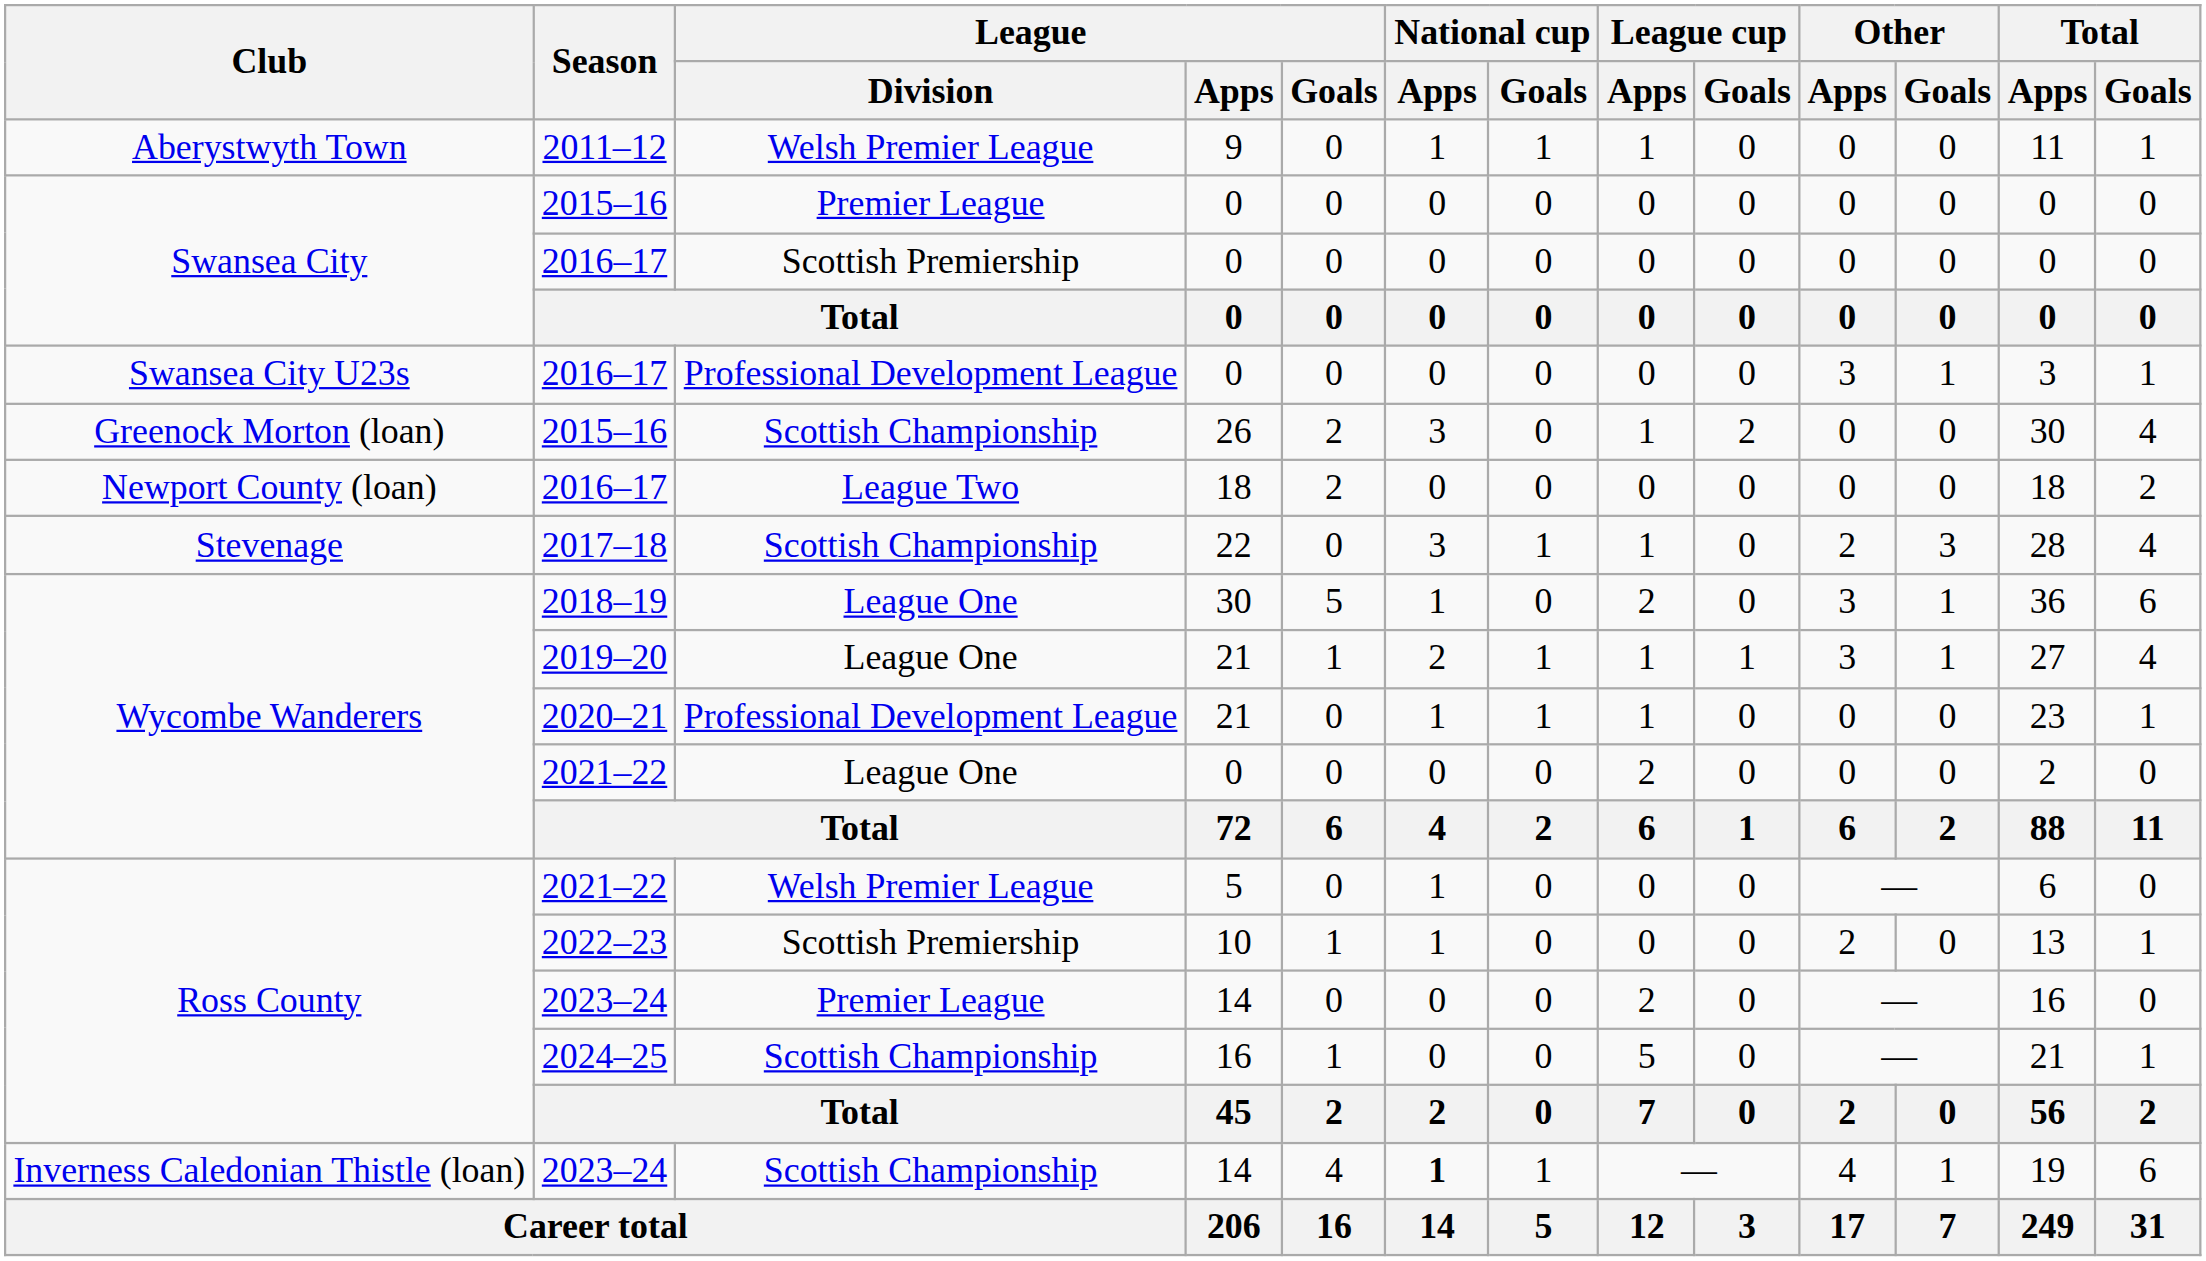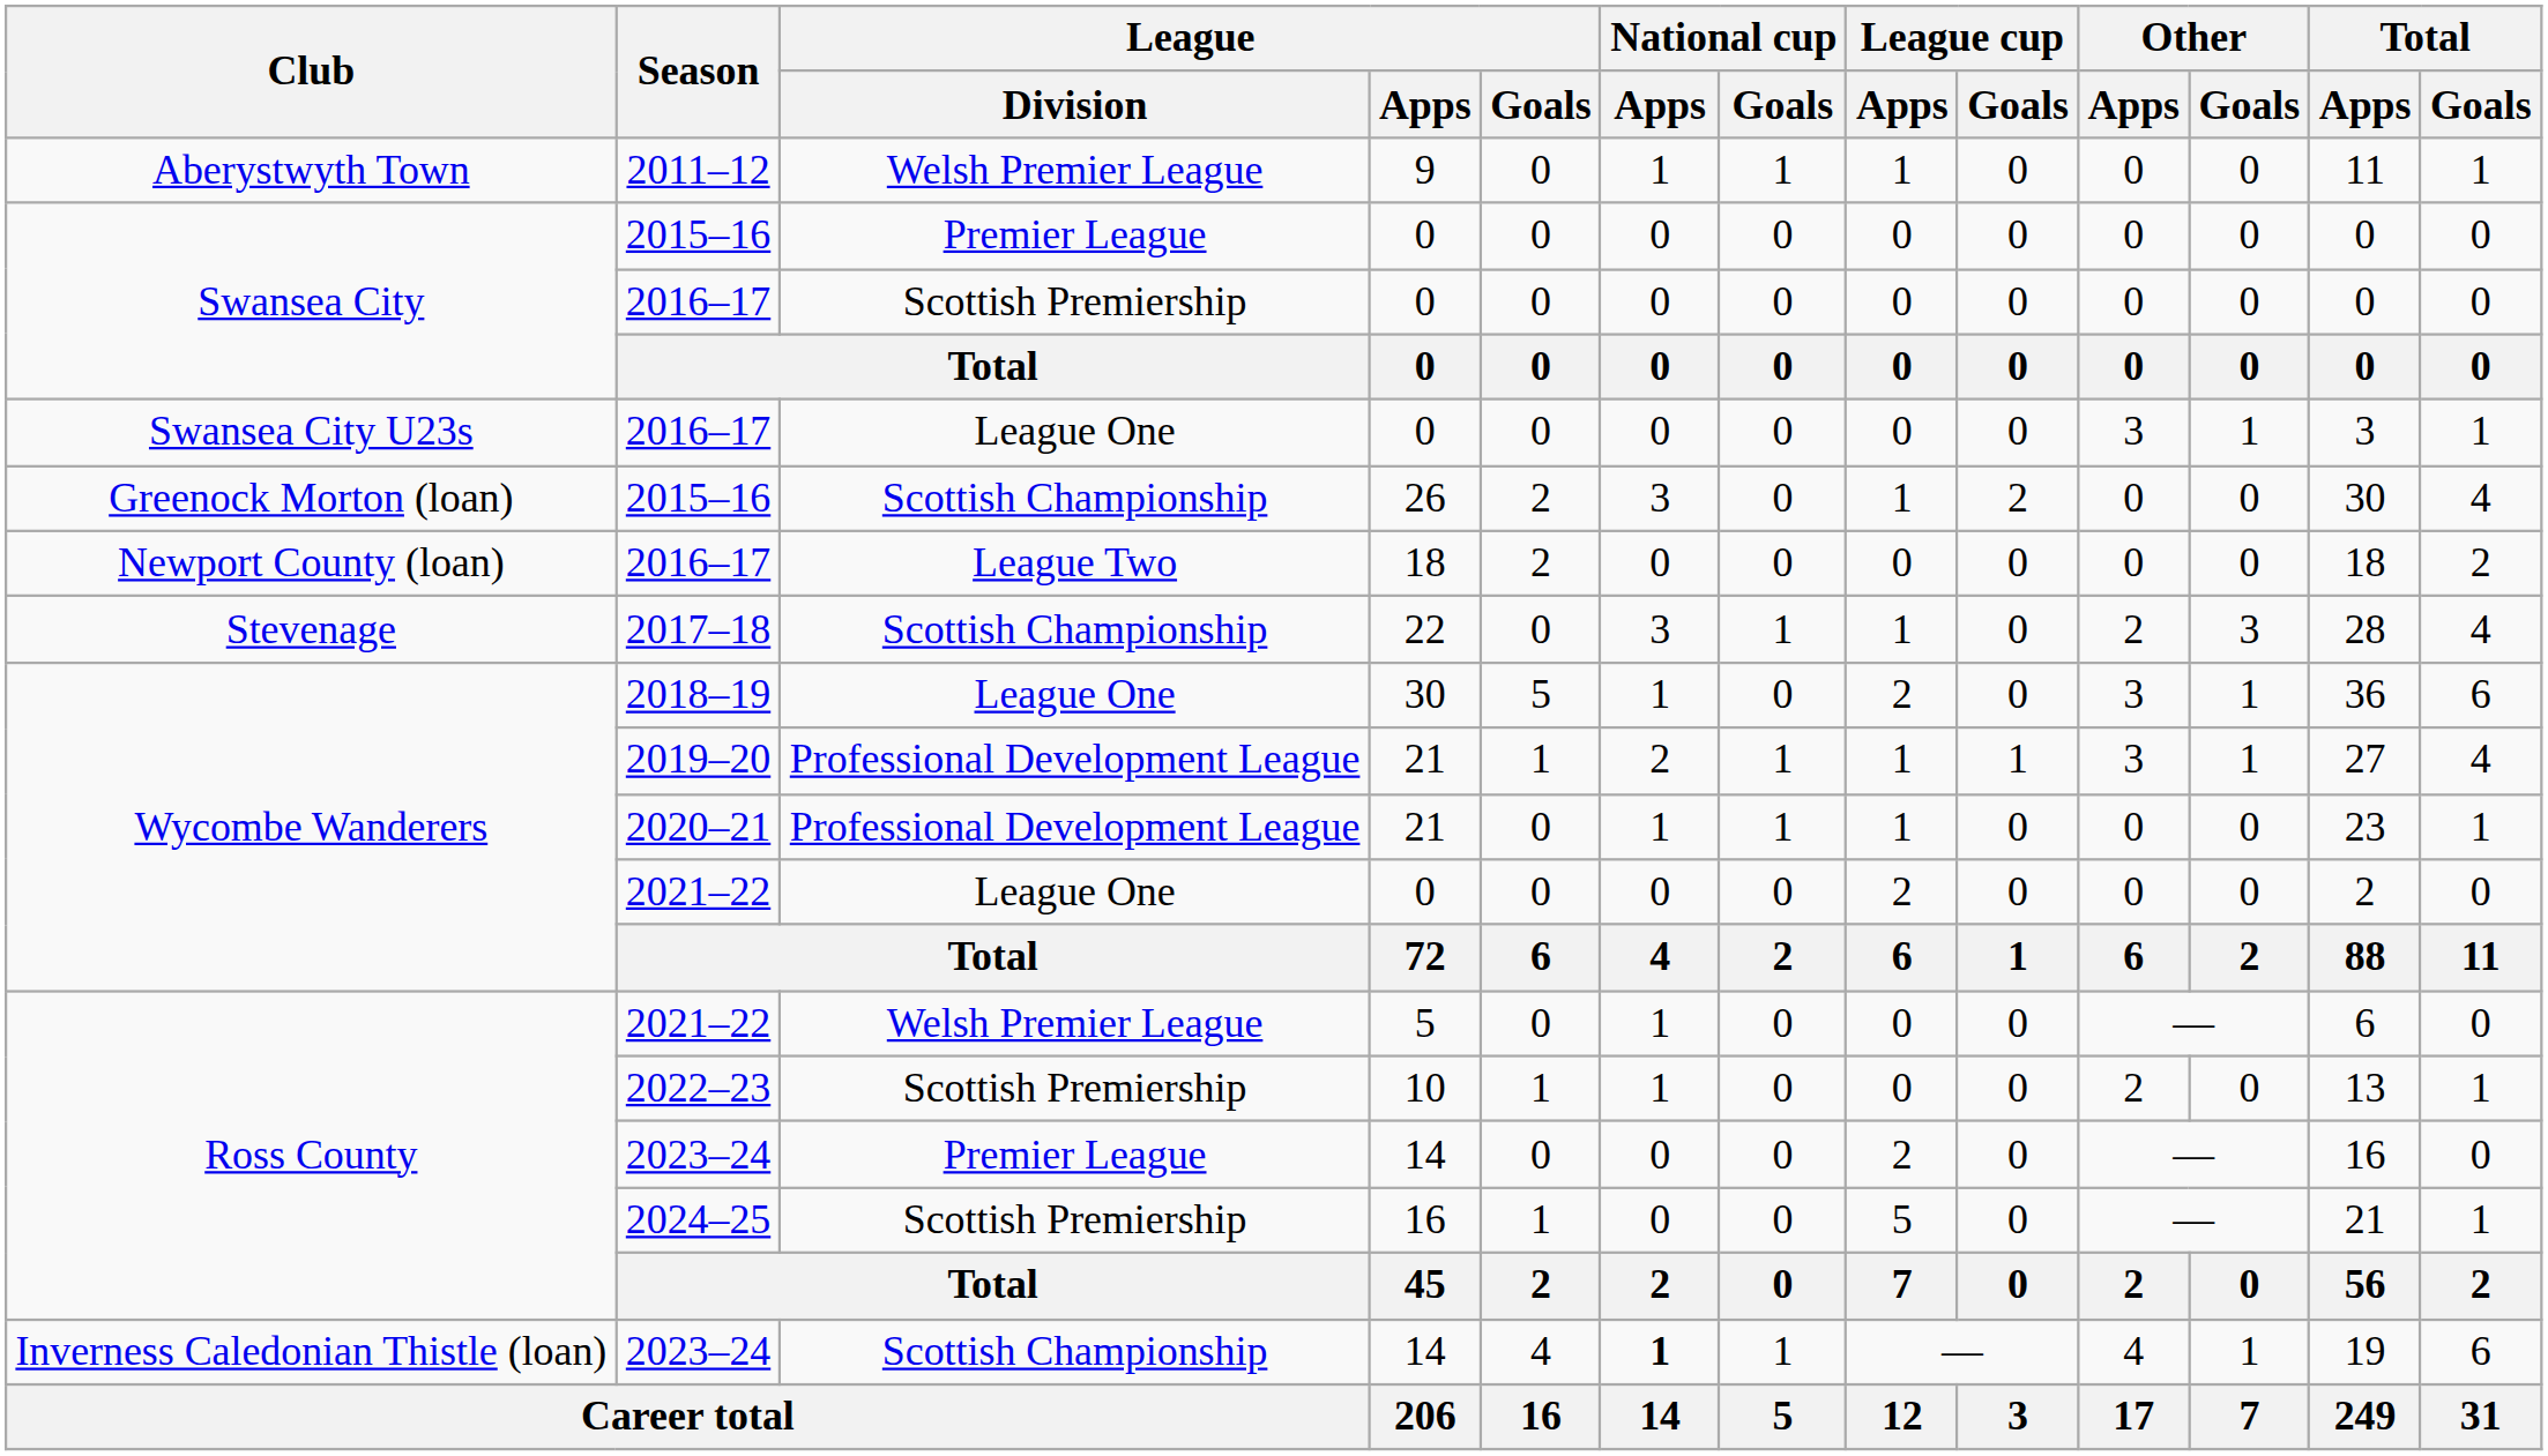 <table class="wikitable" style="text-align:center">
 <tr>
 <th rowspan="2">Club</th>
 <th rowspan="2">Season</th>
 <th colspan="3">League</th>
 <th colspan="2">National cup</th>
 <th colspan="2">League cup</th>
 <th colspan="2">Other</th>
 <th colspan="2">Total</th>
 </tr>
 <tr>
 <th>Division</th>
 <th>Apps</th>
 <th>Goals</th>
 <th>Apps</th>
 <th>Goals</th>
 <th>Apps</th>
 <th>Goals</th>
 <th>Apps</th>
 <th>Goals</th>
 <th>Apps</th>
 <th>Goals</th>
 </tr>
 <tr>
 <td rowspan="1"><a href='#'>Aberystwyth Town</a></td>
 <td><a href='#'>2011–12</a></td>
 <td><a href='#'>Welsh Premier League</a></td>
 <td>9</td>
 <td>0</td>
 <td>1</td>
 <td>1</td>
 <td>1</td>
 <td>0</td>
 <td>0</td>
 <td>0</td>
 <td>11</td>
 <td>1</td>
 </tr>
 <tr>
 <td rowspan="3"><a href='#'>Swansea City</a></td>
 <td><a href='#'>2015–16</a></td>
 <td><a href='#'>Premier League</a></td>
 <td>0</td>
 <td>0</td>
 <td>0</td>
 <td>0</td>
 <td>0</td>
 <td>0</td>
 <td>0</td>
 <td>0</td>
 <td>0</td>
 <td>0</td>
 </tr>
 <tr>
 <td><a href='#'>2016–17</a></td>
 <td>Scottish Premiership</td>
 <td>0</td>
 <td>0</td>
 <td>0</td>
 <td>0</td>
 <td>0</td>
 <td>0</td>
 <td>0</td>
 <td>0</td>
 <td>0</td>
 <td>0</td>
 </tr>
 <tr>
 <th colspan=2>Total</th>
 <th>0</th>
 <th>0</th>
 <th>0</th>
 <th>0</th>
 <th>0</th>
 <th>0</th>
 <th>0</th>
 <th>0</th>
 <th>0</th>
 <th>0</th>
 </tr>
 <tr>
 <td><a href='#'>Swansea City U23s</a></td>
 <td><a href='#'>2016–17</a></td>
-<td><a href='#'>Professional Development League</a></td>
+<td>League One</td>
 <td>0</td>
 <td>0</td>
 <td>0</td>
 <td>0</td>
 <td>0</td>
 <td>0</td>
 <td>3</td>
 <td>1</td>
 <td>3</td>
 <td>1</td>
 </tr>
 <tr>
 <td rowspan="1"><a href='#'>Greenock Morton</a> (loan)</td>
 <td><a href='#'>2015–16</a></td>
 <td><a href='#'>Scottish Championship</a></td>
 <td>26</td>
 <td>2</td>
 <td>3</td>
 <td>0</td>
 <td>1</td>
 <td>2</td>
 <td>0</td>
 <td>0</td>
 <td>30</td>
 <td>4</td>
 </tr>
 <tr>
 <td><a href='#'>Newport County</a> (loan)</td>
 <td><a href='#'>2016–17</a></td>
 <td><a href='#'>League Two</a></td>
 <td>18</td>
 <td>2</td>
 <td>0</td>
 <td>0</td>
 <td>0</td>
 <td>0</td>
 <td>0</td>
 <td>0</td>
 <td>18</td>
 <td>2</td>
 </tr>
 <tr>
 <td rowspan="1"><a href='#'>Stevenage</a></td>
 <td><a href='#'>2017–18</a></td>
 <td><a href='#'>Scottish Championship</a></td>
 <td>22</td>
 <td>0</td>
 <td>3</td>
 <td>1</td>
 <td>1</td>
 <td>0</td>
 <td>2</td>
 <td>3</td>
 <td>28</td>
 <td>4</td>
 </tr>
 <tr>
 <td rowspan="5"><a href='#'>Wycombe Wanderers</a></td>
 <td><a href='#'>2018–19</a></td>
 <td><a href='#'>League One</a></td>
 <td>30</td>
 <td>5</td>
 <td>1</td>
 <td>0</td>
 <td>2</td>
 <td>0</td>
 <td>3</td>
 <td>1</td>
 <td>36</td>
 <td>6</td>
 </tr>
 <tr>
 <td><a href='#'>2019–20</a></td>
-<td>League One</td>
+<td><a href='#'>Professional Development League</a></td>
 <td>21</td>
 <td>1</td>
 <td>2</td>
 <td>1</td>
 <td>1</td>
 <td>1</td>
 <td>3</td>
 <td>1</td>
 <td>27</td>
 <td>4</td>
 </tr>
 <tr>
 <td><a href='#'>2020–21</a></td>
 <td><a href='#'>Professional Development League</a></td>
 <td>21</td>
 <td>0</td>
 <td>1</td>
 <td>1</td>
 <td>1</td>
 <td>0</td>
 <td>0</td>
 <td>0</td>
 <td>23</td>
 <td>1</td>
 </tr>
 <tr>
 <td><a href='#'>2021–22</a></td>
 <td>League One</td>
 <td>0</td>
 <td>0</td>
 <td>0</td>
 <td>0</td>
 <td>2</td>
 <td>0</td>
 <td>0</td>
 <td>0</td>
 <td>2</td>
 <td>0</td>
 </tr>
 <tr>
 <th colspan=2>Total</th>
 <th>72</th>
 <th>6</th>
 <th>4</th>
 <th>2</th>
 <th>6</th>
 <th>1</th>
 <th>6</th>
 <th>2</th>
 <th>88</th>
 <th>11</th>
 </tr>
 <tr>
 <td rowspan="5"><a href='#'>Ross County</a></td>
 <td><a href='#'>2021–22</a></td>
 <td><a href='#'>Welsh Premier League</a></td>
 <td>5</td>
 <td>0</td>
 <td>1</td>
 <td>0</td>
 <td>0</td>
 <td>0</td>
 <td colspan="2">—</td>
 <td>6</td>
 <td>0</td>
 </tr>
 <tr>
 <td><a href='#'>2022–23</a></td>
 <td>Scottish Premiership</td>
 <td>10</td>
 <td>1</td>
 <td>1</td>
 <td>0</td>
 <td>0</td>
 <td>0</td>
 <td>2</td>
 <td>0</td>
 <td>13</td>
 <td>1</td>
 </tr>
 <tr>
 <td><a href='#'>2023–24</a></td>
 <td><a href='#'>Premier League</a></td>
 <td>14</td>
 <td>0</td>
 <td>0</td>
 <td>0</td>
 <td>2</td>
 <td>0</td>
 <td colspan="2">—</td>
 <td>16</td>
 <td>0</td>
 </tr>
 <tr>
 <td><a href='#'>2024–25</a></td>
-<td><a href='#'>Scottish Championship</a></td>
+<td>Scottish Premiership</td>
 <td>16</td>
 <td>1</td>
 <td>0</td>
 <td>0</td>
 <td>5</td>
 <td>0</td>
 <td colspan="2">—</td>
 <td>21</td>
 <td>1</td>
 </tr>
 <tr>
 <th colspan=2>Total</th>
 <th>45</th>
 <th>2</th>
 <th>2</th>
 <th>0</th>
 <th>7</th>
 <th>0</th>
 <th>2</th>
 <th>0</th>
 <th>56</th>
 <th>2</th>
 </tr>
 <tr>
 <td><a href='#'>Inverness Caledonian Thistle</a> (loan)</td>
 <td><a href='#'>2023–24</a></td>
 <td><a href='#'>Scottish Championship</a></td>
 <td>14</td>
 <td>4</td>
 <td><strong>1</strong></td>
 <td>1</td>
 <td colspan="2">—</td>
 <td>4</td>
 <td>1</td>
 <td>19</td>
 <td>6</td>
 </tr>
 <tr>
 <th colspan=3>Career total</th>
 <th>206</th>
 <th>16</th>
 <th>14</th>
 <th>5</th>
 <th>12</th>
 <th>3</th>
 <th>17</th>
 <th>7</th>
 <th>249</th>
 <th>31</th>
 </tr>
 </table>
